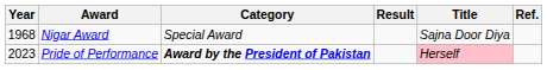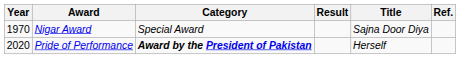 <table class="wikitable">
 <tr>
 <th>Year</th>
 <th>Award</th>
 <th>Category</th>
 <th>Result</th>
 <th>Title</th>
 <th>Ref.</th>
 </tr>
 <tr>
-<td>1968</td>
+<td>1970</td>
 <td><em><a href='#'>Nigar Award</a></em></td>
 <td><em>Special Award</em></td>
 <td></td>
 <td><em>Sajna Door Diya</em></td>
 <td></td>
 </tr>
 <tr>
-<td>2023</td>
+<td>2020</td>
 <td><em><a href='#'>Pride of Performance</a></em></td>
 <td><strong><em>Award by the <a href='#'>President of Pakistan</a></em></strong></td>
 <td></td>
-<td style="background: pink;"><em>Herself</em></td>
+<td><em>Herself</em></td>
 <td></td>
 </tr>
 </table>
